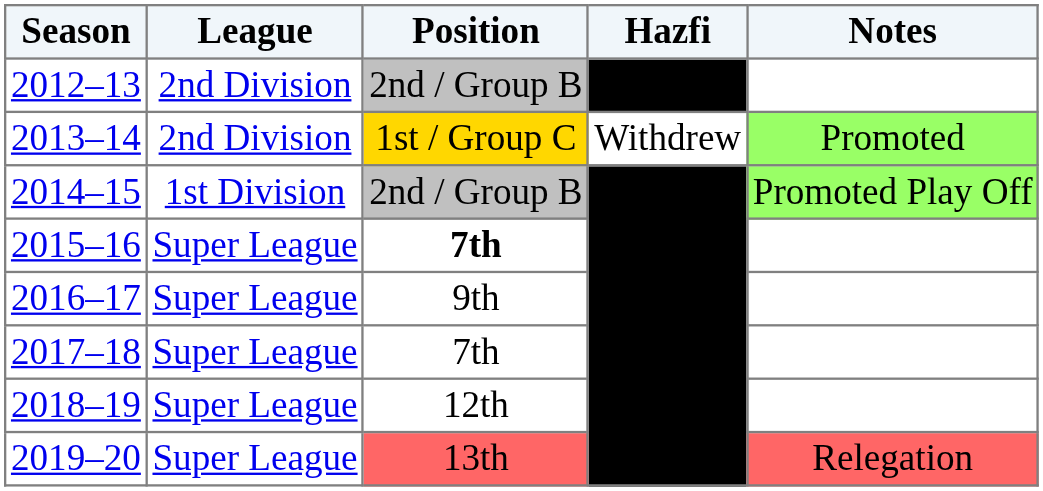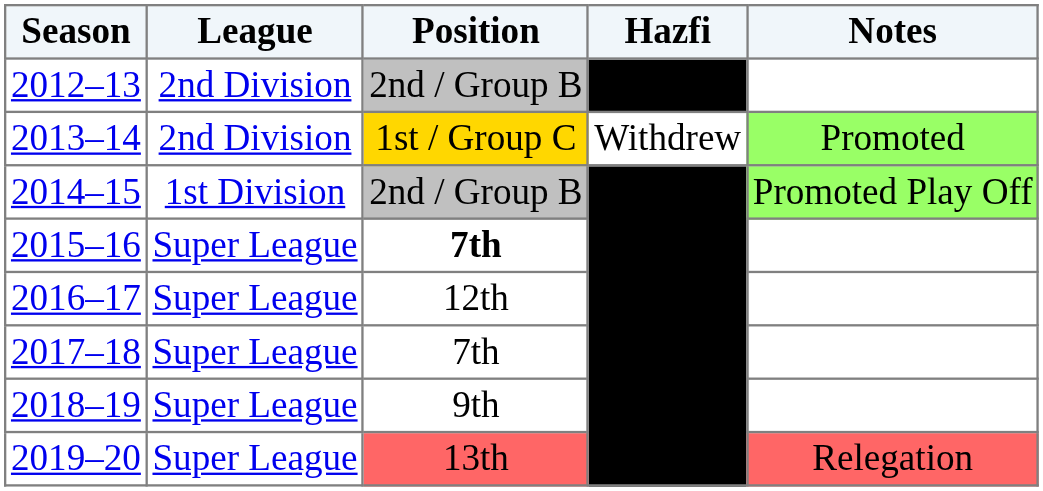 <table border="1" cellpadding="2" style="border-collapse:collapse; text-align:center; font-size:normal;">
 <tr style="background:#f0f6fa;">
 <th>Season</th>
 <th>League</th>
 <th>Position</th>
 <th>Hazfi</th>
 <th>Notes</th>
 </tr>
 <tr>
 <td><a href='#'>2012–13</a></td>
 <td><a href='#'>2nd Division</a></td>
 <td bgcolor=silver>2nd / Group B</td>
 <td rowspan=1 bgcolor= black></td>
 <td></td>
 </tr>
 <tr>
 <td><a href='#'>2013–14</a></td>
 <td><a href='#'>2nd Division</a></td>
 <td bgcolor=gold>1st / Group C</td>
 <td>Withdrew</td>
 <td bgcolor=99FF66>Promoted</td>
 </tr>
 <tr>
 <td><a href='#'>2014–15</a></td>
 <td><a href='#'>1st Division</a></td>
 <td bgcolor=silver>2nd / Group B</td>
 <td rowspan=6 bgcolor= black></td>
 <td bgcolor=99FF66>Promoted Play Off</td>
 </tr>
 <tr>
 <td><a href='#'>2015–16</a></td>
 <td><a href='#'>Super League</a></td>
 <td><strong>7th</strong></td>
 <td></td>
 </tr>
 <tr>
 <td><a href='#'>2016–17</a></td>
 <td><a href='#'>Super League</a></td>
-<td>9th</td>
+<td>12th</td>
 <td></td>
 </tr>
 <tr>
 <td><a href='#'>2017–18</a></td>
 <td><a href='#'>Super League</a></td>
 <td>7th</td>
 <td></td>
 </tr>
 <tr>
 <td><a href='#'>2018–19</a></td>
 <td><a href='#'>Super League</a></td>
-<td>12th</td>
+<td>9th</td>
 <td></td>
 </tr>
 <tr>
 <td><a href='#'>2019–20</a></td>
 <td><a href='#'>Super League</a></td>
 <td bgcolor=FF6666>13th</td>
 <td bgcolor=FF6666>Relegation</td>
 </tr>
 </table>
